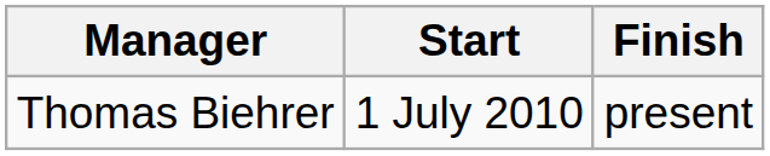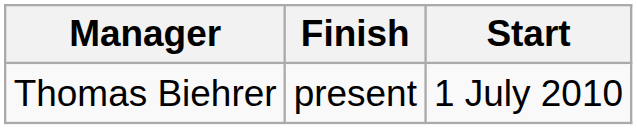 <table class="wikitable">
 <tr>
 <th>Manager</th>
+<th>Finish</th>
 <th>Start</th>
-<th>Finish</th>
 </tr>
 <tr align="center">
 <td align="left">Thomas Biehrer</td>
+<td>present</td>
 <td>1 July 2010</td>
-<td>present</td>
 </tr>
 </table>
